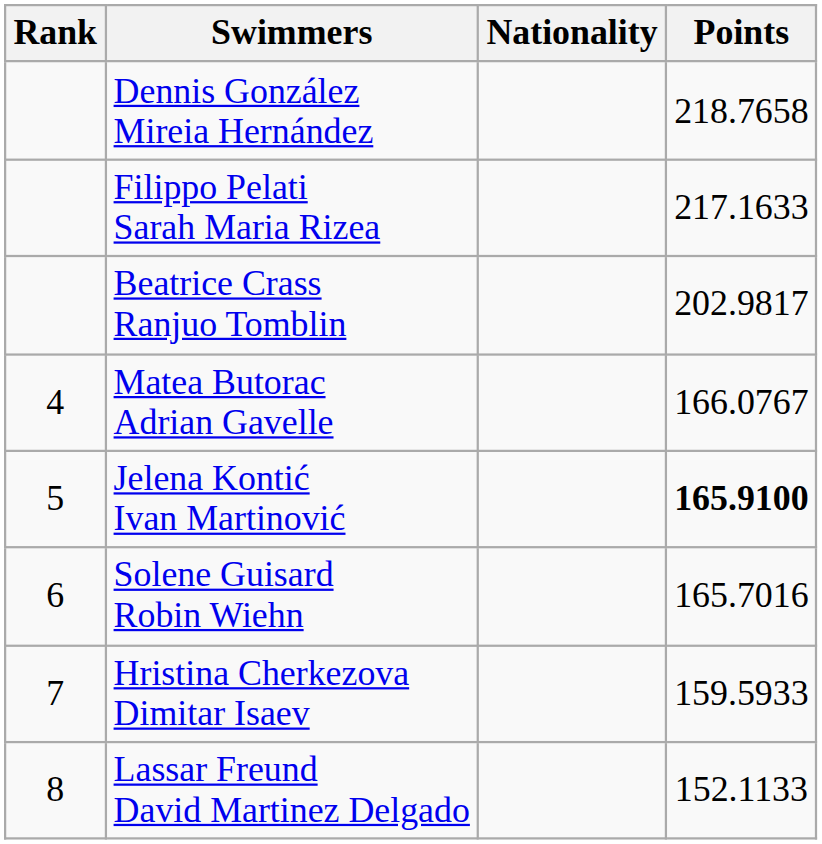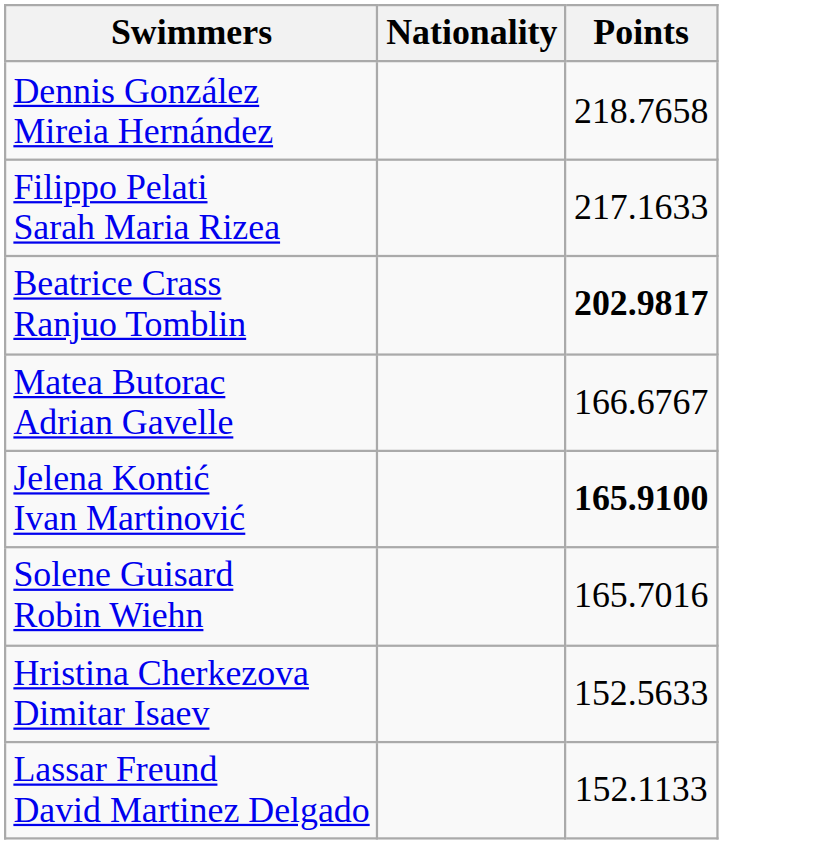 <table class="wikitable sortable" style="text-align:center">
 <tr>
-<th>Rank</th>
 <th>Swimmers</th>
 <th>Nationality</th>
 <th>Points</th>
 </tr>
 <tr>
-<td></td>
 <td align=left><a href='#'>Dennis González</a><br><a href='#'>Mireia Hernández</a></td>
 <td align=left></td>
 <td>218.7658</td>
 </tr>
 <tr>
-<td></td>
 <td align=left><a href='#'>Filippo Pelati</a> <br><a href='#'>Sarah Maria Rizea</a></td>
 <td align=left></td>
 <td>217.1633</td>
 </tr>
 <tr>
-<td></td>
 <td align=left><a href='#'>Beatrice Crass</a><br><a href='#'>Ranjuo Tomblin</a></td>
 <td align=left></td>
-<td>202.9817</td>
+<td><strong>202.9817</strong></td>
 </tr>
 <tr>
-<td>4</td>
 <td align=left><a href='#'>Matea Butorac</a><br><a href='#'>Adrian Gavelle</a></td>
 <td align=left></td>
-<td>166.0767</td>
+<td>166.6767</td>
 </tr>
 <tr>
-<td>5</td>
 <td align=left><a href='#'>Jelena Kontić</a><br><a href='#'>Ivan Martinović</a></td>
 <td align=left></td>
 <td><strong>165.9100</strong></td>
 </tr>
 <tr>
-<td>6</td>
 <td align=left><a href='#'>Solene Guisard</a><br><a href='#'>Robin Wiehn</a></td>
 <td align=left></td>
 <td>165.7016</td>
 </tr>
 <tr>
-<td>7</td>
 <td align=left><a href='#'>Hristina Cherkezova</a><br><a href='#'>Dimitar Isaev</a></td>
 <td align=left></td>
-<td>159.5933</td>
+<td>152.5633</td>
 </tr>
 <tr>
-<td>8</td>
 <td align=left><a href='#'>Lassar Freund</a><br><a href='#'>David Martinez Delgado</a></td>
 <td align=left></td>
 <td>152.1133</td>
 </tr>
 </table>
